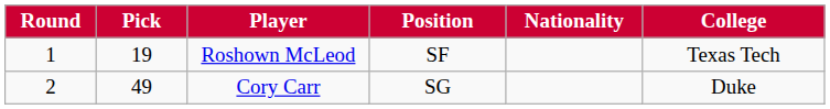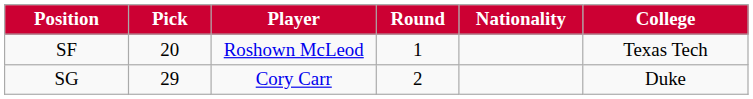 <table class="wikitable sortable sortable">
 <tr>
-<th style="background:#C03; color:#FFFFFF" width="10%">Round</th>
+<th style="background:#C03; color:#FFFFFF" width="15%">Position</th>
 <th style="background:#C03; color:#FFFFFF" width="10%">Pick</th>
 <th style="background:#C03; color:#FFFFFF" width="20%">Player</th>
-<th style="background:#C03; color:#FFFFFF" width="15%">Position</th>
+<th style="background:#C03; color:#FFFFFF" width="10%">Round</th>
 <th style="background:#C03; color:#FFFFFF" width="15%">Nationality</th>
 <th style="background:#C03; color:#FFFFFF" width="20%">College</th>
 </tr>
 <tr style="text-align: center">
+<td>SF</td>
+<td>20</td>
+<td><a href='#'>Roshown McLeod</a></td>
 <td>1</td>
-<td>19</td>
-<td><a href='#'>Roshown McLeod</a></td>
-<td>SF</td>
 <td></td>
 <td>Texas Tech</td>
 </tr>
 <tr style="text-align: center">
+<td>SG</td>
+<td>29</td>
+<td><a href='#'>Cory Carr</a></td>
 <td>2</td>
-<td>49</td>
-<td><a href='#'>Cory Carr</a></td>
-<td>SG</td>
 <td></td>
 <td>Duke</td>
 </tr>
 </table>
